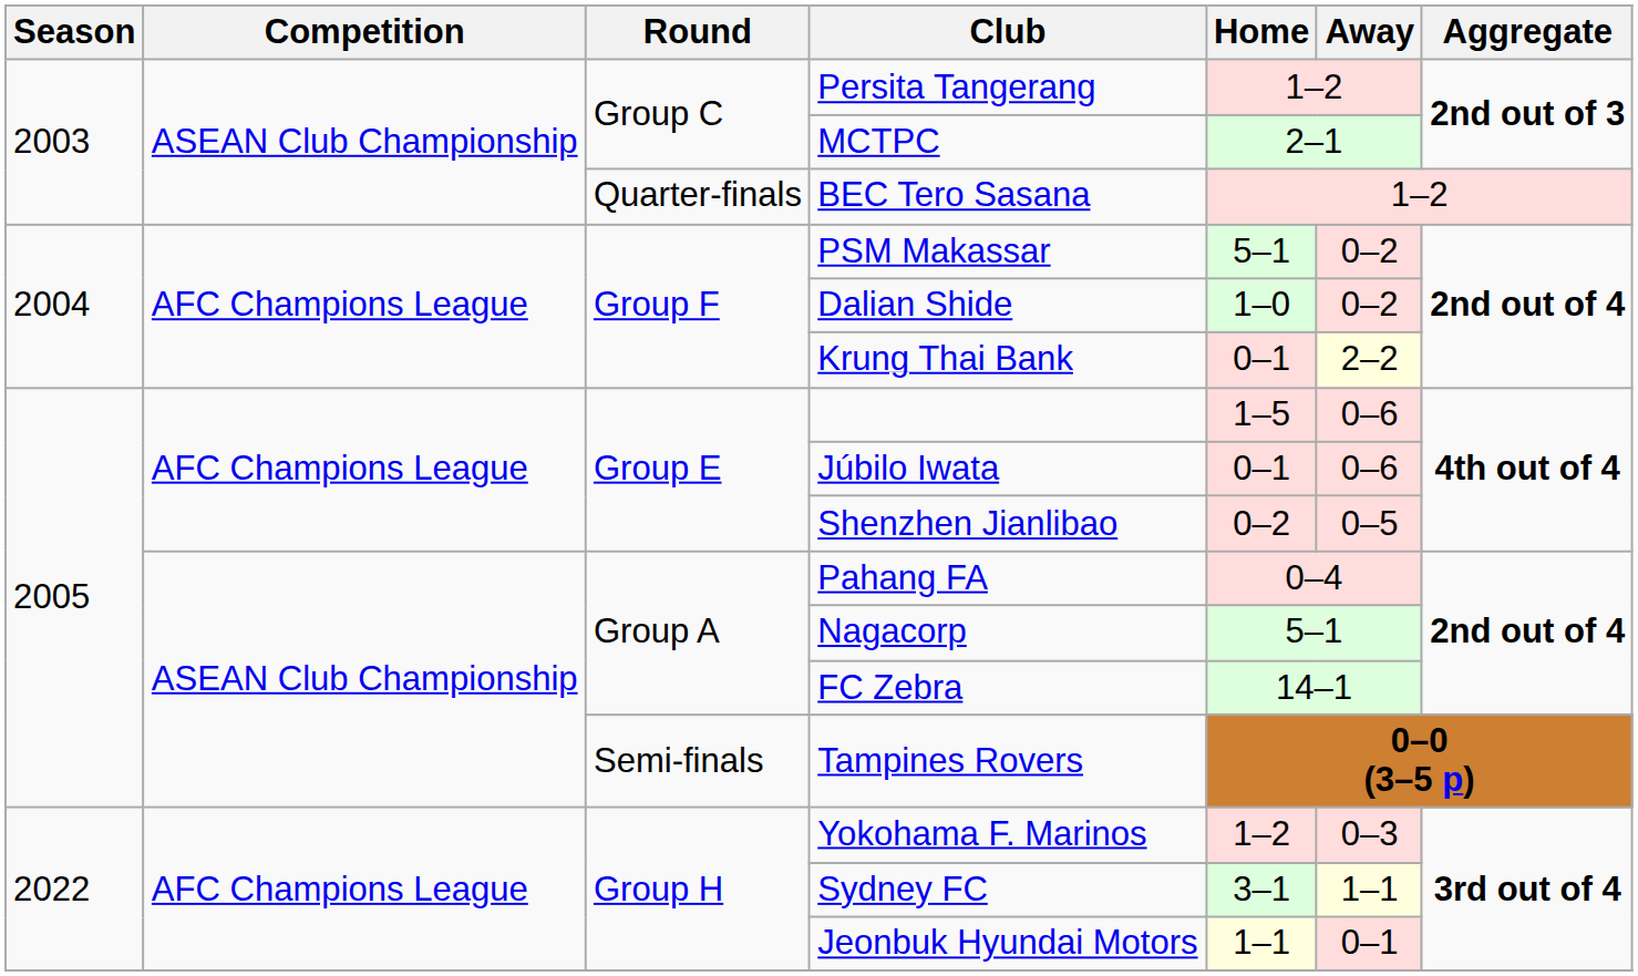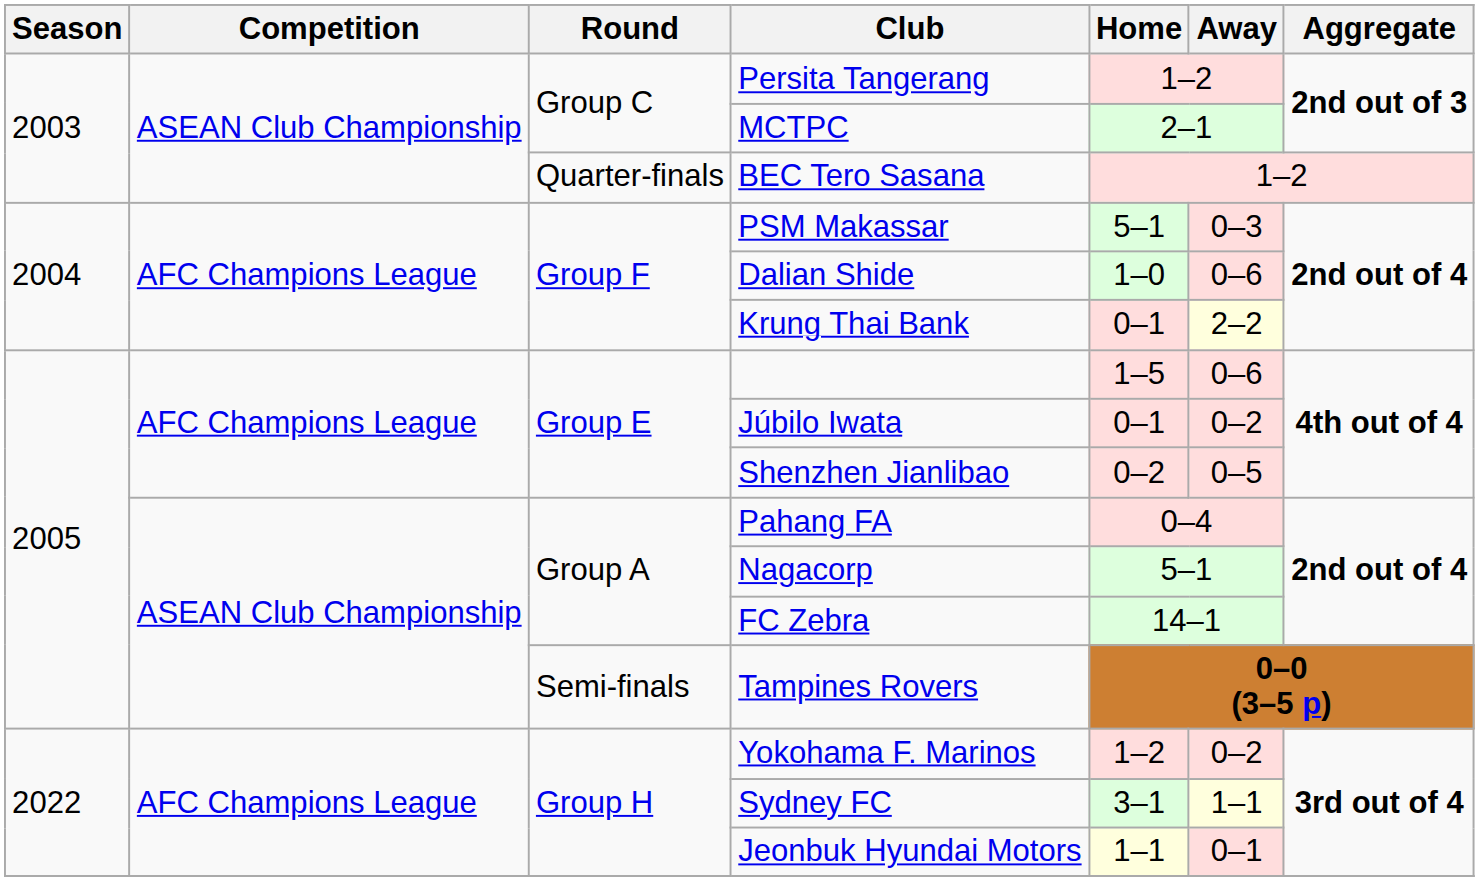 <table class="wikitable">
 <tr>
 <th>Season</th>
 <th>Competition</th>
 <th>Round</th>
 <th>Club</th>
 <th>Home</th>
 <th>Away</th>
 <th>Aggregate</th>
 </tr>
 <tr>
 <td rowspan="3">2003</td>
 <td rowspan="3"><a href='#'>ASEAN Club Championship</a></td>
 <td rowspan="2">Group C</td>
 <td> <a href='#'>Persita Tangerang</a></td>
 <td colspan="2;" style="text-align:center; background:#fdd;">1–2</td>
 <td rowspan="2" style="text-align:center;"><strong>2nd out of 3</strong></td>
 </tr>
 <tr>
 <td> <a href='#'>MCTPC</a></td>
 <td colspan="2;" style="text-align:center; background:#dfd;">2–1</td>
 </tr>
 <tr>
 <td>Quarter-finals</td>
 <td> <a href='#'>BEC Tero Sasana</a></td>
 <td colspan="3;" style="text-align:center; background:#fdd;">1–2</td>
 </tr>
 <tr>
 <td rowspan="3">2004</td>
 <td rowspan="3"><a href='#'>AFC Champions League</a></td>
 <td rowspan="3"><a href='#'>Group F</a></td>
 <td> <a href='#'>PSM Makassar</a></td>
 <td style="text-align:center; background:#dfd;">5–1</td>
-<td style="text-align:center; background:#fdd;">0–2</td>
+<td style="text-align:center; background:#fdd;">0–3</td>
 <td rowspan="3" style="text-align:center;"><strong>2nd out of 4</strong></td>
 </tr>
 <tr>
 <td> <a href='#'>Dalian Shide</a></td>
 <td style="text-align:center; background:#dfd;">1–0</td>
-<td style="text-align:center; background:#fdd;">0–2</td>
+<td style="text-align:center; background:#fdd;">0–6</td>
 </tr>
 <tr>
 <td> <a href='#'>Krung Thai Bank</a></td>
 <td style="text-align:center; background:#fdd;">0–1</td>
 <td style="text-align:center; background:#ffd;">2–2</td>
 </tr>
 <tr>
 <td rowspan="7">2005</td>
 <td rowspan="3"><a href='#'>AFC Champions League</a></td>
 <td rowspan="3"><a href='#'>Group E</a></td>
 <td></td>
 <td style="text-align:center; background:#fdd;">1–5</td>
 <td style="text-align:center; background:#fdd;">0–6</td>
 <td rowspan="3" style="text-align:center;"><strong>4th out of 4</strong></td>
 </tr>
 <tr>
 <td> <a href='#'>Júbilo Iwata</a></td>
 <td style="text-align:center; background:#fdd;">0–1</td>
-<td style="text-align:center; background:#fdd;">0–6</td>
+<td style="text-align:center; background:#fdd;">0–2</td>
 </tr>
 <tr>
 <td> <a href='#'>Shenzhen Jianlibao</a></td>
 <td style="text-align:center; background:#fdd;">0–2</td>
 <td style="text-align:center; background:#fdd;">0–5</td>
 </tr>
 <tr>
 <td rowspan="4"><a href='#'>ASEAN Club Championship</a></td>
 <td rowspan="3">Group A</td>
 <td> <a href='#'>Pahang FA</a></td>
 <td colspan="2;" style="text-align:center; background:#fdd;">0–4</td>
 <td rowspan="3" style="text-align:center;"><strong>2nd out of 4</strong></td>
 </tr>
 <tr>
 <td> <a href='#'>Nagacorp</a></td>
 <td colspan="2;" style="text-align:center; background:#dfd;">5–1</td>
 </tr>
 <tr>
 <td> <a href='#'>FC Zebra</a></td>
 <td colspan="2;" style="text-align:center; background:#dfd;">14–1</td>
 </tr>
 <tr>
 <td>Semi-finals</td>
 <td> <a href='#'>Tampines Rovers</a></td>
 <td colspan=3; style="text-align:center; background:#CD7F32;"><strong>0–0 <br>(3–5 <a href='#'>p</a>)</strong></td>
 </tr>
 <tr>
 <td rowspan="3">2022</td>
 <td rowspan="3"><a href='#'>AFC Champions League</a></td>
 <td rowspan="3"><a href='#'>Group H</a></td>
 <td> <a href='#'>Yokohama F. Marinos</a></td>
 <td style="text-align:center; background:#fdd;">1–2</td>
-<td style="text-align:center; background:#fdd;">0–3</td>
+<td style="text-align:center; background:#fdd;">0–2</td>
 <td rowspan="3" style="text-align:center;"><strong>3rd out of 4</strong></td>
 </tr>
 <tr>
 <td> <a href='#'>Sydney FC</a></td>
 <td style="text-align:center; background:#dfd;">3–1</td>
 <td style="text-align:center; background:#ffd;">1–1</td>
 </tr>
 <tr>
 <td> <a href='#'>Jeonbuk Hyundai Motors</a></td>
 <td style="text-align:center; background:#ffd;">1–1</td>
 <td style="text-align:center; background:#fdd;">0–1</td>
 </tr>
 <tr>
 </tr>
 </table>
